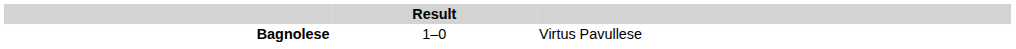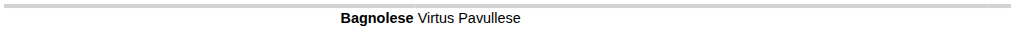 <table align=center style="font-size: 85%; border-collapse:collapse" border=0 cellspacing=0 cellpadding=2 width=60%>
 <tr bgcolor="D3D3D3">
 <th align=right></th>
-<th align=center>Result</th>
 <th align=left></th>
 <th align=center></th>
 </tr>
 <tr bgcolor=#FFFFFF>
 <td align=right><strong>Bagnolese</strong></td>
-<td align=center>1–0</td>
 <td>Virtus Pavullese</td>
 <td align=center></td>
 </tr>
 </table>
